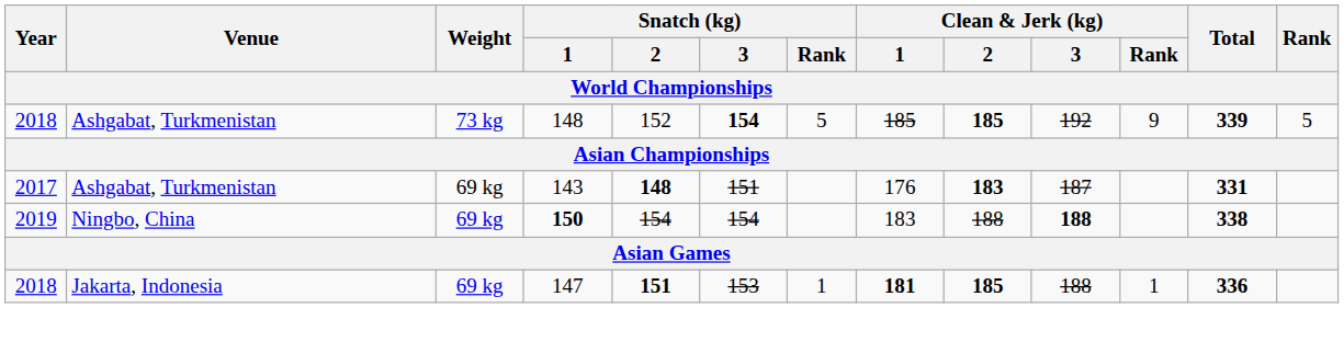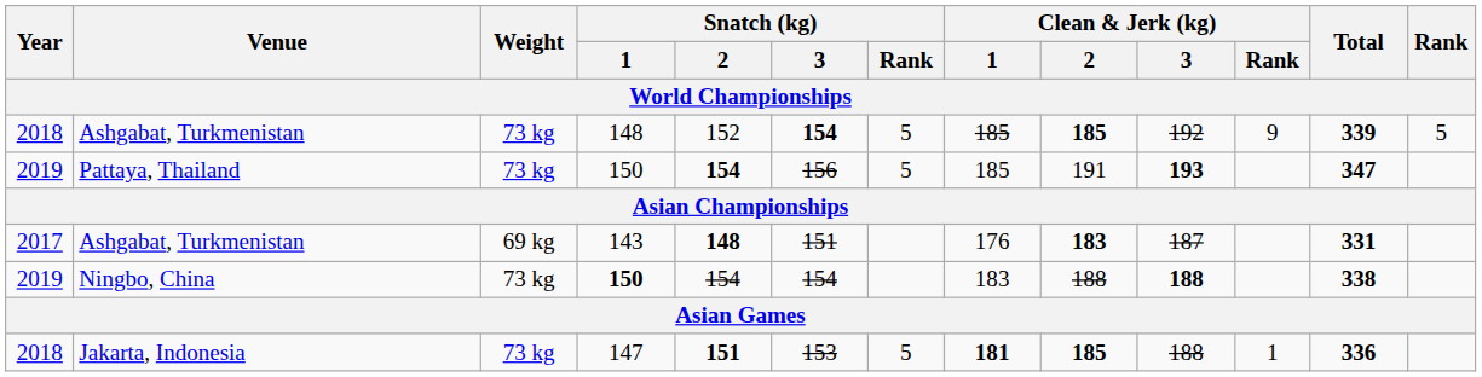 <table class="wikitable" style="text-align:center;">
 <tr>
 <th rowspan=2 width=40>Year</th>
 <th rowspan=2 width=275>Venue</th>
 <th rowspan=2 width=60>Weight</th>
 <th colspan=4>Snatch (kg)</th>
 <th colspan=4>Clean & Jerk (kg)</th>
 <th rowspan=2 width=60>Total</th>
 <th rowspan=2 width=40>Rank</th>
 </tr>
 <tr>
 <th width=60>1</th>
 <th width=60>2</th>
 <th width=60>3</th>
 <th width=45>Rank</th>
 <th width=60>1</th>
 <th width=60>2</th>
 <th width=60>3</th>
 <th width=45>Rank</th>
 </tr>
 <tr>
 <th colspan=13><a href='#'>World Championships</a></th>
 </tr>
 <tr>
 <td><a href='#'>2018</a></td>
 <td align=left> <a href='#'>Ashgabat</a>, <a href='#'>Turkmenistan</a></td>
 <td><a href='#'>73 kg</a></td>
 <td>148</td>
 <td>152</td>
 <td><strong>154</strong></td>
 <td>5</td>
 <td><s>185</s></td>
 <td><strong>185</strong></td>
 <td><s>192</s></td>
 <td>9</td>
 <td><strong>339</strong></td>
 <td>5</td>
 </tr>
 <tr>
+<td><a href='#'>2019</a></td>
+<td align=left> <a href='#'>Pattaya</a>, <a href='#'>Thailand</a></td>
+<td><a href='#'>73 kg</a></td>
+<td>150</td>
+<td><strong>154</strong></td>
+<td><s>156</s></td>
+<td>5</td>
+<td>185</td>
+<td>191</td>
+<td><strong>193</strong></td>
+<td></td>
+<td><strong>347</strong></td>
+<td></td>
+</tr>
+<tr>
 <th colspan=13><a href='#'>Asian Championships</a></th>
 </tr>
 <tr>
 <td><a href='#'>2017</a></td>
 <td align=left> <a href='#'>Ashgabat</a>, <a href='#'>Turkmenistan</a></td>
 <td>69 kg</td>
 <td>143</td>
 <td><strong>148</strong></td>
 <td><s>151</s></td>
 <td></td>
 <td>176</td>
 <td><strong>183</strong></td>
 <td><s>187</s></td>
 <td></td>
 <td><strong>331</strong></td>
 <td></td>
 </tr>
 <tr>
 <td><a href='#'>2019</a></td>
 <td align=left> <a href='#'>Ningbo</a>, <a href='#'>China</a></td>
-<td><a href='#'>69 kg</a></td>
+<td>73 kg</td>
 <td><strong>150</strong></td>
 <td><s>154</s></td>
 <td><s>154</s></td>
 <td></td>
 <td>183</td>
 <td><s>188</s></td>
 <td><strong>188</strong></td>
 <td></td>
 <td><strong>338</strong></td>
 <td></td>
 </tr>
 <tr>
 <th colspan=13><a href='#'>Asian Games</a></th>
 </tr>
 <tr>
 <td><a href='#'>2018</a></td>
 <td align=left> <a href='#'>Jakarta</a>, <a href='#'>Indonesia</a></td>
-<td><a href='#'>69 kg</a></td>
+<td><a href='#'>73 kg</a></td>
 <td>147</td>
 <td><strong>151</strong></td>
 <td><s>153</s></td>
-<td>1</td>
+<td>5</td>
 <td><strong>181</strong></td>
 <td><strong>185</strong></td>
 <td><s>188</s></td>
 <td>1</td>
 <td><strong>336</strong></td>
 <td></td>
 </tr>
 </table>
